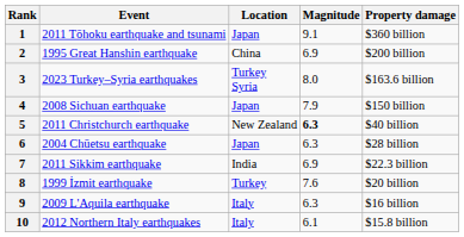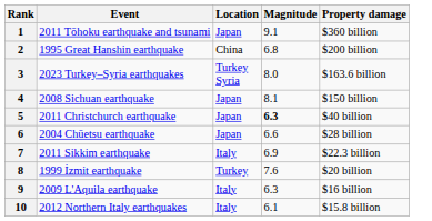 <table class="wikitable sortable sticky-header">
 <tr>
 <th scope="col">Rank</th>
 <th scope="col">Event</th>
 <th>Location</th>
 <th scope="col">Magnitude</th>
 <th scope="col">Property damage</th>
 </tr>
 <tr>
 <th scope="row">1</th>
 <td><a href='#'>2011 Tōhoku earthquake and tsunami</a></td>
 <td> <a href='#'>Japan</a></td>
 <td data-sort-value="9.0">9.1</td>
 <td>$360 billion</td>
 </tr>
 <tr>
 <th scope="row">2</th>
 <td><a href='#'>1995 Great Hanshin earthquake</a></td>
 <td> China</td>
-<td data-sort-value="6.9">6.9</td>
+<td data-sort-value="6.9">6.8</td>
 <td>$200 billion</td>
 </tr>
 <tr>
 <th scope="row">3</th>
 <td><a href='#'>2023 Turkey–Syria earthquakes</a></td>
 <td>  <a href='#'>Turkey</a><br><a href='#'>Syria</a></td>
 <td data-sort-value="7.8">8.0</td>
 <td>$163.6 billion</td>
 </tr>
 <tr>
 <th scope="row">4</th>
 <td><a href='#'>2008 Sichuan earthquake</a></td>
 <td> <a href='#'>Japan</a></td>
-<td data-sort-value="8.">7.9</td>
+<td data-sort-value="8.">8.1</td>
 <td>$150 billion</td>
 </tr>
 <tr>
 <th scope="row">5</th>
 <td><a href='#'>2011 Christchurch earthquake</a></td>
-<td> New Zealand</td>
+<td> <a href='#'>Japan</a></td>
 <td><strong>6.3</strong></td>
 <td>$40 billion</td>
 </tr>
 <tr>
 <th scope="row">6</th>
 <td><a href='#'>2004 Chūetsu earthquake</a></td>
 <td> <a href='#'>Japan</a></td>
-<td data-sort-value="6.8">6.3</td>
+<td data-sort-value="6.8">6.6</td>
 <td>$28 billion</td>
 </tr>
 <tr>
 <th scope="row">7</th>
 <td><a href='#'>2011 Sikkim earthquake</a></td>
-<td> India</td>
+<td> <a href='#'>Italy</a></td>
 <td data-sort-value="6.9">6.9</td>
 <td>$22.3 billion</td>
 </tr>
 <tr>
 <th scope="row">8</th>
 <td><a href='#'>1999 İzmit earthquake</a></td>
 <td> <a href='#'>Turkey</a></td>
 <td data-sort-value="7.6">7.6</td>
 <td>$20 billion</td>
 </tr>
 <tr>
 <th scope="row">9</th>
 <td><a href='#'>2009 L'Aquila earthquake</a></td>
 <td> <a href='#'>Italy</a></td>
 <td data-sort-value="6.3">6.3</td>
 <td>$16 billion</td>
 </tr>
 <tr>
 <th scope="row">10</th>
 <td><a href='#'>2012 Northern Italy earthquakes</a></td>
 <td> <a href='#'>Italy</a></td>
 <td data-sort-value="6.1">6.1</td>
 <td>$15.8 billion</td>
 </tr>
 </table>
